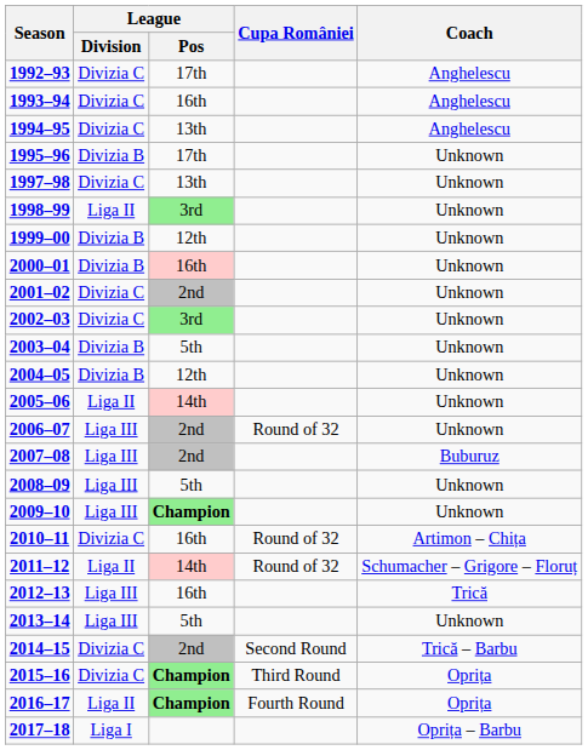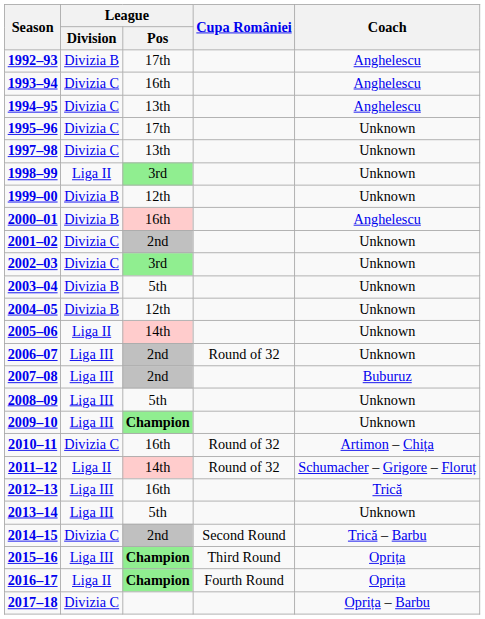 <table class="wikitable" style="text-align: center">
 <tr>
 <th rowspan=2>Season</th>
 <th colspan=2>League</th>
 <th rowspan=2><a href='#'>Cupa României</a></th>
 <th rowspan=2>Coach</th>
 </tr>
 <tr>
 <th>Division</th>
 <th>Pos</th>
 </tr>
 <tr>
 <td rowspan="1"><strong><a href='#'>1992–93</a></strong></td>
-<td rowspan="1"><a href='#'>Divizia C</a></td>
+<td rowspan="1"><a href='#'>Divizia B</a></td>
 <td rowspan="1">17th</td>
 <td></td>
 <td><a href='#'>Anghelescu</a></td>
 </tr>
 <tr>
 <td rowspan="1"><strong><a href='#'>1993–94</a></strong></td>
 <td rowspan="1"><a href='#'>Divizia C</a></td>
 <td rowspan="1">16th</td>
 <td></td>
 <td><a href='#'>Anghelescu</a></td>
 </tr>
 <tr>
 <td rowspan="1"><strong><a href='#'>1994–95</a></strong></td>
 <td rowspan="1"><a href='#'>Divizia C</a></td>
 <td rowspan="1">13th</td>
 <td></td>
 <td><a href='#'>Anghelescu</a></td>
 </tr>
 <tr>
 <td rowspan="1"><strong><a href='#'>1995–96</a></strong></td>
-<td rowspan="1"><a href='#'>Divizia B</a></td>
+<td rowspan="1"><a href='#'>Divizia C</a></td>
 <td rowspan="1">17th</td>
 <td></td>
 <td>Unknown</td>
 </tr>
 <tr>
 <td rowspan="1"><strong><a href='#'>1997–98</a></strong></td>
 <td rowspan="1"><a href='#'>Divizia C</a></td>
 <td rowspan="1">13th</td>
 <td></td>
 <td>Unknown</td>
 </tr>
 <tr>
 <td rowspan="1"><strong><a href='#'>1998–99</a></strong></td>
 <td rowspan="1"><a href='#'>Liga II</a></td>
 <td rowspan="1" bgcolor=90EE90>3rd</td>
 <td></td>
 <td>Unknown</td>
 </tr>
 <tr>
 <td rowspan="1"><strong><a href='#'>1999–00</a></strong></td>
 <td rowspan="1"><a href='#'>Divizia B</a></td>
 <td rowspan="1">12th</td>
 <td></td>
 <td>Unknown</td>
 </tr>
 <tr>
 <td rowspan="1"><strong><a href='#'>2000–01</a></strong></td>
 <td rowspan="1"><a href='#'>Divizia B</a></td>
 <td rowspan="1" bgcolor=FFCCCC>16th</td>
 <td></td>
-<td>Unknown</td>
+<td><a href='#'>Anghelescu</a></td>
 </tr>
 <tr>
 <td rowspan="1"><strong><a href='#'>2001–02</a></strong></td>
 <td rowspan="1"><a href='#'>Divizia C</a></td>
 <td rowspan="1" bgcolor=silver>2nd</td>
 <td></td>
 <td>Unknown</td>
 </tr>
 <tr>
 <td rowspan="1"><strong><a href='#'>2002–03</a></strong></td>
 <td rowspan="1"><a href='#'>Divizia C</a></td>
 <td rowspan="1" bgcolor=90EE90>3rd</td>
 <td></td>
 <td>Unknown</td>
 </tr>
 <tr>
 <td rowspan="1"><strong><a href='#'>2003–04</a></strong></td>
 <td rowspan="1"><a href='#'>Divizia B</a></td>
 <td rowspan="1">5th</td>
 <td></td>
 <td>Unknown</td>
 </tr>
 <tr>
 <td rowspan="1"><strong><a href='#'>2004–05</a></strong></td>
 <td rowspan="1"><a href='#'>Divizia B</a></td>
 <td rowspan="1">12th</td>
 <td></td>
 <td>Unknown</td>
 </tr>
 <tr>
 <td rowspan="1"><strong><a href='#'>2005–06</a></strong></td>
 <td rowspan="1"><a href='#'>Liga II</a></td>
 <td rowspan="1" bgcolor=FFCCCC>14th</td>
 <td></td>
 <td>Unknown</td>
 </tr>
 <tr>
 <td rowspan="1"><strong><a href='#'>2006–07</a></strong></td>
 <td rowspan="1"><a href='#'>Liga III</a></td>
 <td rowspan="1" bgcolor=silver>2nd</td>
 <td>Round of 32</td>
 <td>Unknown</td>
 </tr>
 <tr>
 <td rowspan="1"><strong><a href='#'>2007–08</a></strong></td>
 <td rowspan="1"><a href='#'>Liga III</a></td>
 <td rowspan="1" bgcolor=silver>2nd</td>
 <td></td>
 <td><a href='#'>Buburuz</a></td>
 </tr>
 <tr>
 <td rowspan="1"><strong><a href='#'>2008–09</a></strong></td>
 <td rowspan="1"><a href='#'>Liga III</a></td>
 <td rowspan="1">5th</td>
 <td></td>
 <td>Unknown</td>
 </tr>
 <tr>
 <td rowspan="1"><strong><a href='#'>2009–10</a></strong></td>
 <td rowspan="1"><a href='#'>Liga III</a></td>
 <td rowspan="1" bgcolor=90EE90><strong>Champion</strong></td>
 <td></td>
 <td>Unknown</td>
 </tr>
 <tr>
 <td rowspan="1"><strong><a href='#'>2010–11</a></strong></td>
 <td rowspan="1"><a href='#'>Divizia C</a></td>
 <td rowspan="1">16th</td>
 <td>Round of 32</td>
 <td><a href='#'>Artimon</a> – <a href='#'>Chița</a></td>
 </tr>
 <tr>
 <td rowspan="1"><strong><a href='#'>2011–12</a></strong></td>
 <td rowspan="1"><a href='#'>Liga II</a></td>
 <td rowspan="1" bgcolor=FFCCCC>14th</td>
 <td>Round of 32</td>
 <td><a href='#'>Schumacher</a> – <a href='#'>Grigore</a> – <a href='#'>Floruț</a></td>
 </tr>
 <tr>
 <td rowspan="1"><strong><a href='#'>2012–13</a></strong></td>
 <td rowspan="1"><a href='#'>Liga III</a></td>
 <td rowspan="1">16th</td>
 <td></td>
 <td><a href='#'>Trică</a></td>
 </tr>
 <tr>
 <td rowspan="1"><strong><a href='#'>2013–14</a></strong></td>
 <td rowspan="1"><a href='#'>Liga III</a></td>
 <td rowspan="1">5th</td>
 <td></td>
 <td>Unknown</td>
 </tr>
 <tr>
 <td rowspan="1"><strong><a href='#'>2014–15</a></strong></td>
 <td rowspan="1"><a href='#'>Divizia C</a></td>
 <td rowspan="1" bgcolor=silver>2nd</td>
 <td>Second Round</td>
 <td><a href='#'>Trică</a> – <a href='#'>Barbu</a></td>
 </tr>
 <tr>
 <td rowspan="1"><strong><a href='#'>2015–16</a></strong></td>
-<td rowspan="1"><a href='#'>Divizia C</a></td>
+<td rowspan="1"><a href='#'>Liga III</a></td>
 <td rowspan="1" bgcolor=90EE90><strong>Champion</strong></td>
 <td>Third Round</td>
 <td><a href='#'>Oprița</a></td>
 </tr>
 <tr>
 <td rowspan="1"><strong><a href='#'>2016–17</a></strong></td>
 <td rowspan="1"><a href='#'>Liga II</a></td>
 <td rowspan="1" bgcolor=90EE90><strong>Champion</strong></td>
 <td>Fourth Round</td>
 <td><a href='#'>Oprița</a></td>
 </tr>
 <tr>
 <td rowspan="1"><strong><a href='#'>2017–18</a></strong></td>
-<td rowspan="1"><a href='#'>Liga I</a></td>
+<td rowspan="1"><a href='#'>Divizia C</a></td>
 <td></td>
 <td></td>
 <td><a href='#'>Oprița</a> – <a href='#'>Barbu</a></td>
 </tr>
 </table>
